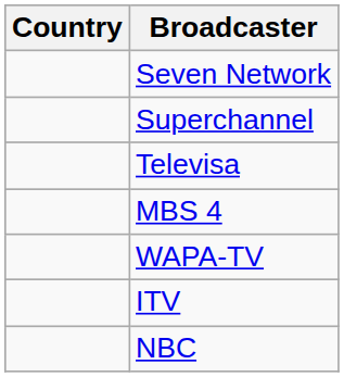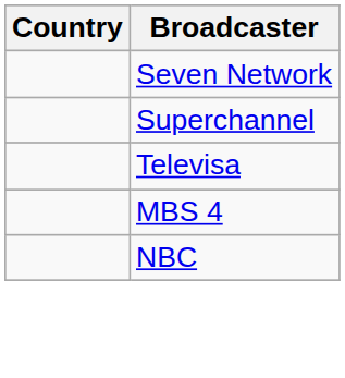 <table class="wikitable">
 <tr>
 <th align=center>Country</th>
 <th align=center>Broadcaster</th>
 </tr>
 <tr>
 <td></td>
 <td><a href='#'>Seven Network</a></td>
 </tr>
 <tr>
 <td></td>
 <td><a href='#'>Superchannel</a></td>
 </tr>
 <tr>
 <td></td>
 <td><a href='#'>Televisa</a></td>
 </tr>
 <tr>
 <td></td>
 <td><a href='#'>MBS 4</a></td>
 </tr>
 <tr>
 <td></td>
-<td><a href='#'>WAPA-TV</a></td>
-</tr>
-<tr>
-<td></td>
-<td><a href='#'>ITV</a></td>
-</tr>
-<tr>
-<td></td>
 <td><a href='#'>NBC</a></td>
 </tr>
 </table>
